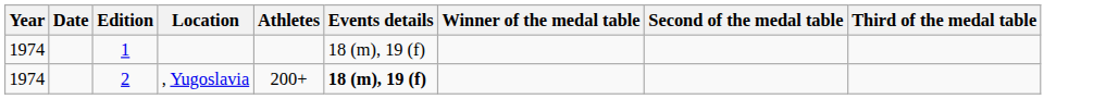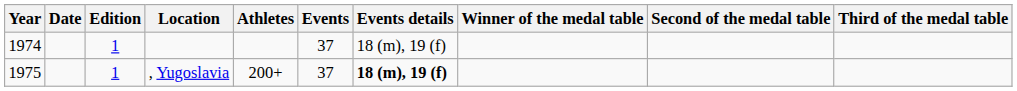 <table class="wikitable" style=font-size:89%;>
 <tr>
 <th>Year</th>
 <th>Date</th>
 <th>Edition</th>
 <th>Location</th>
 <th>Athletes</th>
+<th>Events</th>
 <th>Events details</th>
 <th>Winner of the medal table</th>
 <th>Second of the medal table</th>
 <th>Third of the medal table</th>
 </tr>
 <tr>
 <td>1974</td>
 <td></td>
 <td align=center><a href='#'>1</a></td>
 <td></td>
 <td align=center></td>
+<td align=center>37</td>
 <td>18 (m), 19 (f)</td>
 <td></td>
 <td></td>
 <td></td>
 </tr>
 <tr>
-<td>1974</td>
+<td>1975</td>
 <td></td>
-<td align=center><a href='#'>2</a></td>
+<td align=center><a href='#'>1</a></td>
 <td>, <a href='#'>Yugoslavia</a></td>
 <td align=center>200+</td>
+<td align=center>37</td>
 <td><strong>18 (m), 19 (f)</strong></td>
 <td></td>
 <td></td>
 <td></td>
 </tr>
 </table>
